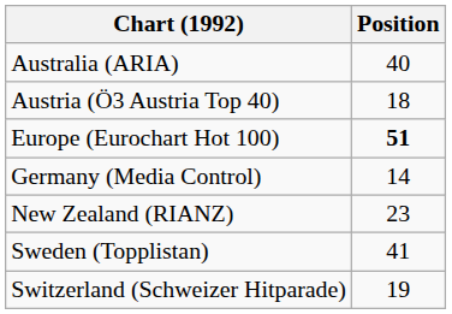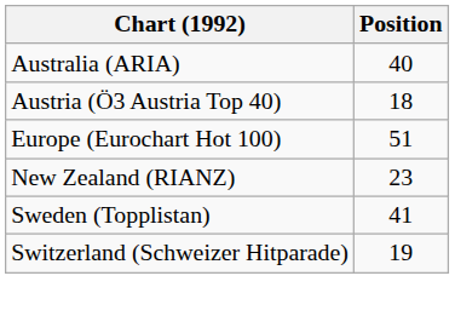 <table class="wikitable sortable">
 <tr>
 <th>Chart (1992)</th>
 <th>Position</th>
 </tr>
 <tr>
 <td>Australia (ARIA)</td>
 <td align="center">40</td>
 </tr>
 <tr>
 <td>Austria (Ö3 Austria Top 40)</td>
 <td align="center">18</td>
 </tr>
 <tr>
 <td>Europe (Eurochart Hot 100)</td>
-<td style="text-align:center;"><strong>51</strong></td>
-</tr>
-<tr>
-<td>Germany (Media Control)</td>
-<td align="center">14</td>
+<td style="text-align:center;">51</td>
 </tr>
 <tr>
 <td>New Zealand (RIANZ)</td>
 <td align="center">23</td>
 </tr>
 <tr>
 <td>Sweden (Topplistan)</td>
 <td align="center">41</td>
 </tr>
 <tr>
 <td>Switzerland (Schweizer Hitparade)</td>
 <td align="center">19</td>
 </tr>
 </table>
